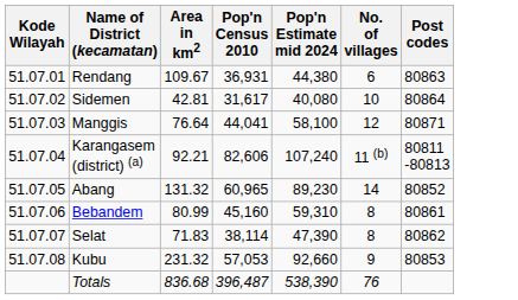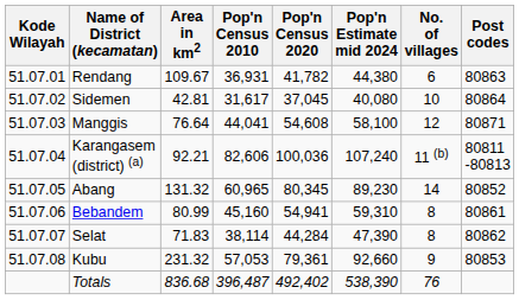 <table class="sortable wikitable">
 <tr>
 <th>Kode <br>Wilayah</th>
 <th>Name of<br>District<br>(<em>kecamatan</em>)</th>
 <th>Area <br> in <br>km<sup>2</sup></th>
 <th>Pop'n<br>Census<br>2010</th>
+<th>Pop'n<br>Census<br>2020</th>
 <th>Pop'n<br>Estimate<br>mid 2024</th>
 <th>No.<br>of<br>villages</th>
 <th>Post<br>codes</th>
 </tr>
 <tr>
 <td>51.07.01</td>
 <td>Rendang</td>
 <td align="right">109.67</td>
 <td align="right">36,931</td>
+<td align="right">41,782</td>
 <td align="right">44,380</td>
 <td align="center">6</td>
 <td>80863</td>
 </tr>
 <tr>
 <td>51.07.02</td>
 <td>Sidemen</td>
 <td align="right">42.81</td>
 <td align="right">31,617</td>
+<td align="right">37,045</td>
 <td align="right">40,080</td>
 <td align="center">10</td>
 <td>80864</td>
 </tr>
 <tr>
 <td>51.07.03</td>
 <td>Manggis</td>
 <td align="right">76.64</td>
 <td align="right">44,041</td>
+<td align="right">54,608</td>
 <td align="right">58,100</td>
 <td align="center">12</td>
 <td>80871</td>
 </tr>
 <tr>
 <td>51.07.04</td>
 <td>Karangasem <br>(district) <sup>(a)</sup></td>
 <td align="right">92.21</td>
 <td align="right">82,606</td>
+<td align="right">100,036</td>
 <td align="right">107,240</td>
 <td align="center">11 <sup>(b)</sup></td>
 <td>80811<br>-80813</td>
 </tr>
 <tr>
 <td>51.07.05</td>
 <td>Abang</td>
 <td align="right">131.32</td>
 <td align="right">60,965</td>
+<td align="right">80,345</td>
 <td align="right">89,230</td>
 <td align="center">14</td>
 <td>80852</td>
 </tr>
 <tr>
 <td>51.07.06</td>
 <td><a href='#'>Bebandem</a></td>
 <td align="right">80.99</td>
 <td align="right">45,160</td>
+<td align="right">54,941</td>
 <td align="right">59,310</td>
 <td align="center">8</td>
 <td>80861</td>
 </tr>
 <tr>
 <td>51.07.07</td>
 <td>Selat</td>
 <td align="right">71.83</td>
 <td align="right">38,114</td>
+<td align="right">44,284</td>
 <td align="right">47,390</td>
 <td align="center">8</td>
 <td>80862</td>
 </tr>
 <tr>
 <td>51.07.08</td>
 <td>Kubu</td>
 <td align="right">231.32</td>
 <td align="right">57,053</td>
+<td align="right">79,361</td>
 <td align="right">92,660</td>
 <td align="center">9</td>
 <td>80853</td>
 </tr>
 <tr>
 <td></td>
 <td><em>Totals</em></td>
 <td align="right"><em>836.68</em></td>
 <td align="right"><em>396,487</em></td>
+<td align="right"><em>492,402</em></td>
 <td align="right"><em>538,390</em></td>
 <td align="center"><em>76</em></td>
 <td></td>
 </tr>
 </table>
